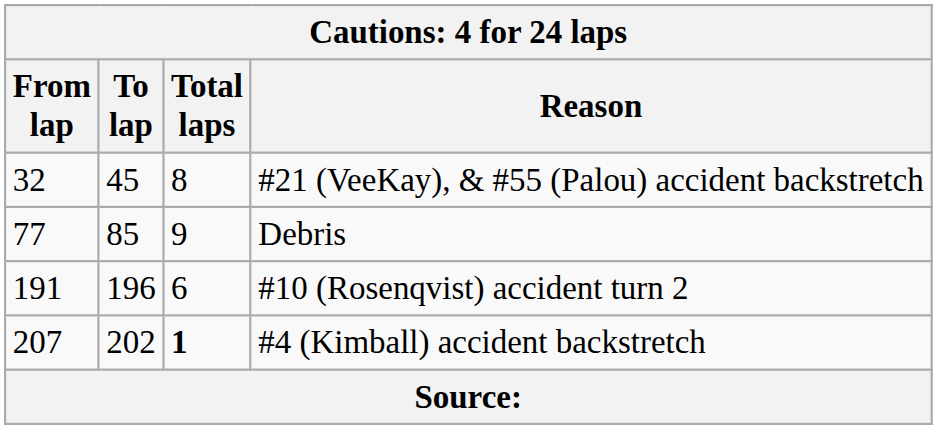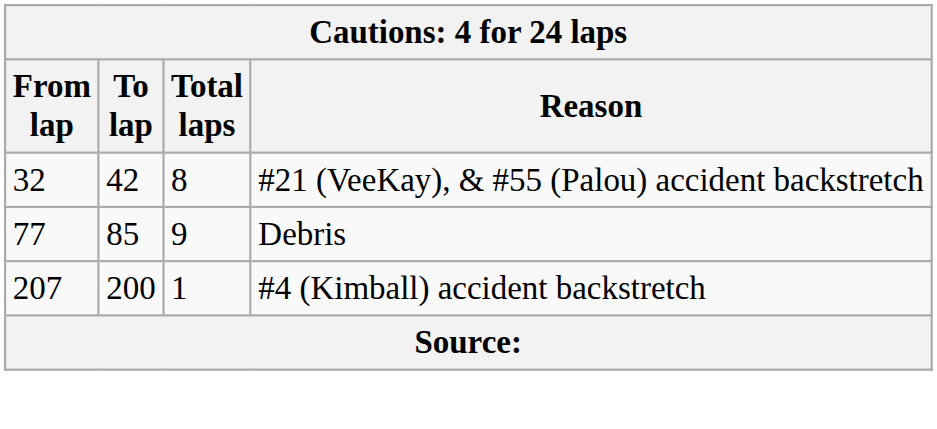 <table class="wikitable" style="font-size: 95%">
 <tr>
 <th colspan=4>Cautions: 4 for 24 laps</th>
 </tr>
 <tr>
 <th>From<br>lap</th>
 <th>To<br>lap</th>
 <th>Total<br>laps</th>
 <th>Reason</th>
 </tr>
 <tr>
 <td>32</td>
-<td>45</td>
+<td>42</td>
 <td>8</td>
 <td>#21 (VeeKay), & #55 (Palou) accident backstretch</td>
 </tr>
 <tr>
 <td>77</td>
 <td>85</td>
 <td>9</td>
 <td>Debris</td>
 </tr>
 <tr>
-<td>191</td>
-<td>196</td>
-<td>6</td>
-<td>#10 (Rosenqvist) accident turn 2</td>
-</tr>
-<tr>
 <td>207</td>
-<td>202</td>
-<td><strong>1</strong></td>
+<td>200</td>
+<td>1</td>
 <td>#4 (Kimball) accident backstretch</td>
 </tr>
 <tr>
 <th colspan=4>Source:</th>
 </tr>
 </table>
